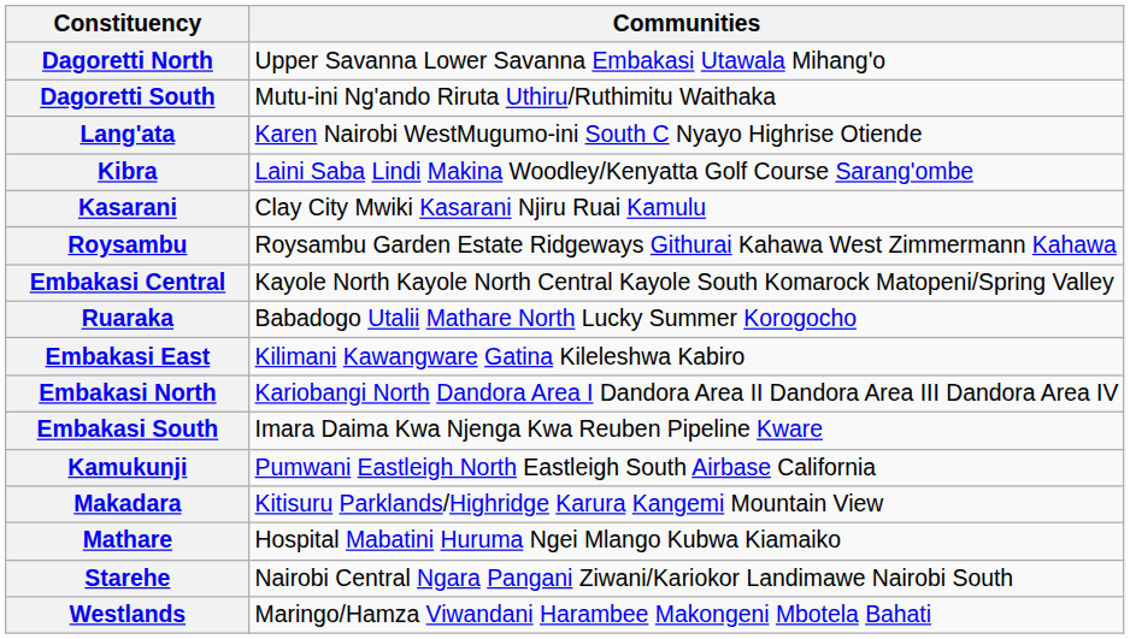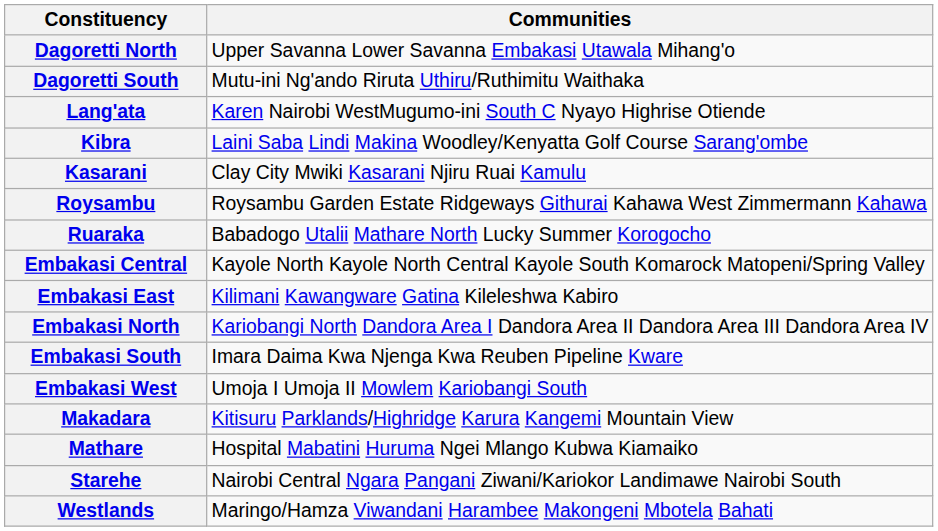 <table class="wikitable">
 <tr>
 <th style="width:160px;">Constituency</th>
 <th>Communities</th>
 </tr>
 <tr>
 <th><a href='#'>Dagoretti North</a></th>
 <td>Upper Savanna Lower Savanna <a href='#'>Embakasi</a> <a href='#'>Utawala</a> Mihang'o</td>
 </tr>
 <tr>
 <th><a href='#'>Dagoretti South</a></th>
 <td>Mutu-ini Ng'ando Riruta <a href='#'>Uthiru</a>/Ruthimitu Waithaka</td>
 </tr>
 <tr>
 <th><a href='#'>Lang'ata</a></th>
 <td><a href='#'>Karen</a> Nairobi WestMugumo-ini <a href='#'>South C</a> Nyayo Highrise Otiende</td>
 </tr>
 <tr>
 <th><a href='#'>Kibra</a></th>
 <td><a href='#'>Laini Saba</a> <a href='#'>Lindi</a> <a href='#'>Makina</a> Woodley/Kenyatta Golf Course <a href='#'>Sarang'ombe</a></td>
 </tr>
 <tr>
 <th><a href='#'>Kasarani</a></th>
 <td>Clay City Mwiki <a href='#'>Kasarani</a> Njiru Ruai <a href='#'>Kamulu</a></td>
 </tr>
 <tr>
 <th><a href='#'>Roysambu</a></th>
 <td>Roysambu Garden Estate  Ridgeways <a href='#'>Githurai</a> Kahawa West Zimmermann <a href='#'>Kahawa</a></td>
 </tr>
 <tr>
+<th><a href='#'>Ruaraka</a></th>
+<td>Babadogo <a href='#'>Utalii</a> <a href='#'>Mathare North</a> Lucky Summer <a href='#'>Korogocho</a></td>
+</tr>
+<tr>
 <th><a href='#'>Embakasi Central</a></th>
 <td>Kayole North Kayole North Central Kayole South Komarock Matopeni/Spring Valley</td>
-</tr>
-<tr>
-<th><a href='#'>Ruaraka</a></th>
-<td>Babadogo <a href='#'>Utalii</a> <a href='#'>Mathare North</a> Lucky Summer <a href='#'>Korogocho</a></td>
 </tr>
 <tr>
 <th><a href='#'>Embakasi East</a></th>
 <td><a href='#'>Kilimani</a> <a href='#'>Kawangware</a> <a href='#'>Gatina</a> Kileleshwa Kabiro</td>
 </tr>
 <tr>
 <th><a href='#'>Embakasi North</a></th>
 <td><a href='#'>Kariobangi North</a> <a href='#'>Dandora Area I</a> Dandora Area II Dandora Area III Dandora Area IV</td>
 </tr>
 <tr>
 <th><a href='#'>Embakasi South</a></th>
 <td>Imara Daima Kwa Njenga Kwa Reuben Pipeline <a href='#'>Kware</a></td>
 </tr>
 <tr>
-<th><a href='#'>Kamukunji</a></th>
-<td><a href='#'>Pumwani</a> <a href='#'>Eastleigh North</a> Eastleigh South <a href='#'>Airbase</a> California</td>
+<th><a href='#'>Embakasi West</a></th>
+<td>Umoja I Umoja II <a href='#'>Mowlem</a> <a href='#'>Kariobangi South</a></td>
 </tr>
 <tr>
 <th><a href='#'>Makadara</a></th>
 <td><a href='#'>Kitisuru</a> <a href='#'>Parklands</a>/<a href='#'>Highridge</a> <a href='#'>Karura</a> <a href='#'>Kangemi</a> Mountain View</td>
 </tr>
 <tr>
 <th><a href='#'>Mathare</a></th>
 <td>Hospital <a href='#'>Mabatini</a> <a href='#'>Huruma</a> Ngei Mlango Kubwa Kiamaiko</td>
 </tr>
 <tr>
 <th><a href='#'>Starehe</a></th>
 <td>Nairobi Central <a href='#'>Ngara</a> <a href='#'>Pangani</a> Ziwani/Kariokor Landimawe Nairobi South</td>
 </tr>
 <tr>
 <th><a href='#'>Westlands</a></th>
 <td>Maringo/Hamza <a href='#'>Viwandani</a> <a href='#'>Harambee</a> <a href='#'>Makongeni</a> <a href='#'>Mbotela</a> <a href='#'>Bahati</a></td>
 </tr>
 </table>
